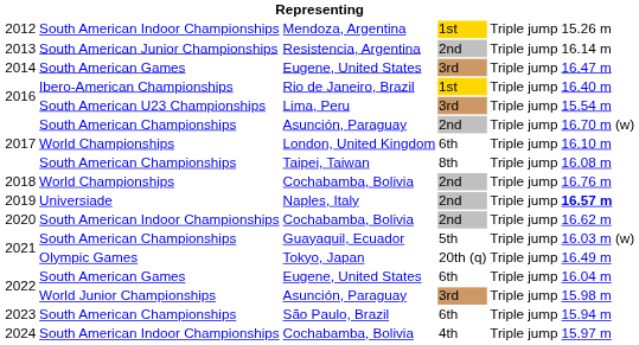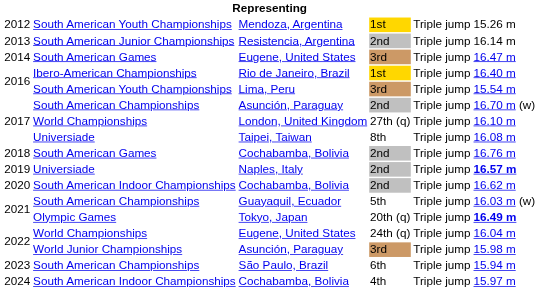 <table>
 <tr>
 <th colspan="6">Representing </th>
 </tr>
 <tr>
 <td>2012</td>
-<td><a href='#'>South American Indoor Championships</a></td>
+<td><a href='#'>South American Youth Championships</a></td>
 <td><a href='#'>Mendoza, Argentina</a></td>
 <td bgcolor=gold>1st</td>
 <td>Triple jump</td>
 <td>15.26 m</td>
 </tr>
 <tr>
 <td>2013</td>
 <td><a href='#'>South American Junior Championships</a></td>
 <td><a href='#'>Resistencia, Argentina</a></td>
 <td bgcolor=silver>2nd</td>
 <td>Triple jump</td>
 <td>16.14 m</td>
 </tr>
 <tr>
 <td>2014</td>
 <td><a href='#'>South American Games</a></td>
 <td><a href='#'>Eugene, United States</a></td>
 <td bgcolor=cc9966>3rd</td>
 <td>Triple jump</td>
 <td><a href='#'>16.47 m</a></td>
 </tr>
 <tr>
 <td rowspan=2>2016</td>
 <td><a href='#'>Ibero-American Championships</a></td>
 <td><a href='#'>Rio de Janeiro, Brazil</a></td>
 <td bgcolor=gold>1st</td>
 <td>Triple jump</td>
 <td><a href='#'>16.40 m</a></td>
 </tr>
 <tr>
-<td><a href='#'>South American U23 Championships</a></td>
+<td><a href='#'>South American Youth Championships</a></td>
 <td><a href='#'>Lima, Peru</a></td>
 <td bgcolor=cc9966>3rd</td>
 <td>Triple jump</td>
 <td><a href='#'>15.54 m</a></td>
 </tr>
 <tr>
 <td rowspan=3>2017</td>
 <td><a href='#'>South American Championships</a></td>
 <td><a href='#'>Asunción, Paraguay</a></td>
 <td bgcolor=silver>2nd</td>
 <td>Triple jump</td>
 <td><a href='#'>16.70 m</a> (w)</td>
 </tr>
 <tr>
 <td><a href='#'>World Championships</a></td>
 <td><a href='#'>London, United Kingdom</a></td>
-<td>6th</td>
+<td>27th (q)</td>
 <td>Triple jump</td>
 <td><a href='#'>16.10 m</a></td>
 </tr>
 <tr>
-<td><a href='#'>South American Championships</a></td>
+<td><a href='#'>Universiade</a></td>
 <td><a href='#'>Taipei, Taiwan</a></td>
 <td>8th</td>
 <td>Triple jump</td>
 <td><a href='#'>16.08 m</a></td>
 </tr>
 <tr>
 <td>2018</td>
-<td><a href='#'>World Championships</a></td>
+<td><a href='#'>South American Games</a></td>
 <td><a href='#'>Cochabamba, Bolivia</a></td>
 <td bgcolor=silver>2nd</td>
 <td>Triple jump</td>
 <td><a href='#'>16.76 m</a></td>
 </tr>
 <tr>
 <td>2019</td>
 <td><a href='#'>Universiade</a></td>
 <td><a href='#'>Naples, Italy</a></td>
 <td bgcolor=silver>2nd</td>
 <td>Triple jump</td>
 <td><strong><a href='#'>16.57 m</a></strong></td>
 </tr>
 <tr>
 <td>2020</td>
 <td><a href='#'>South American Indoor Championships</a></td>
 <td><a href='#'>Cochabamba, Bolivia</a></td>
 <td bgcolor=silver>2nd</td>
 <td>Triple jump</td>
 <td><a href='#'>16.62 m</a></td>
 </tr>
 <tr>
 <td rowspan=2>2021</td>
 <td><a href='#'>South American Championships</a></td>
 <td><a href='#'>Guayaquil, Ecuador</a></td>
 <td>5th</td>
 <td>Triple jump</td>
 <td><a href='#'>16.03 m</a> (w)</td>
 </tr>
 <tr>
 <td><a href='#'>Olympic Games</a></td>
 <td><a href='#'>Tokyo, Japan</a></td>
 <td>20th (q)</td>
 <td>Triple jump</td>
-<td><a href='#'>16.49 m</a></td>
+<td><strong><a href='#'>16.49 m</a></strong></td>
 </tr>
 <tr>
 <td rowspan=2>2022</td>
-<td><a href='#'>South American Games</a></td>
+<td><a href='#'>World Championships</a></td>
 <td><a href='#'>Eugene, United States</a></td>
-<td>6th</td>
+<td>24th (q)</td>
 <td>Triple jump</td>
 <td><a href='#'>16.04 m</a></td>
 </tr>
 <tr>
 <td><a href='#'>World Junior Championships</a></td>
 <td><a href='#'>Asunción, Paraguay</a></td>
 <td bgcolor=cc9966>3rd</td>
 <td>Triple jump</td>
 <td><a href='#'>15.98 m</a></td>
 </tr>
 <tr>
 <td>2023</td>
 <td><a href='#'>South American Championships</a></td>
 <td><a href='#'>São Paulo, Brazil</a></td>
 <td>6th</td>
 <td>Triple jump</td>
 <td><a href='#'>15.94 m</a></td>
 </tr>
 <tr>
 <td>2024</td>
 <td><a href='#'>South American Indoor Championships</a></td>
 <td><a href='#'>Cochabamba, Bolivia</a></td>
 <td>4th</td>
 <td>Triple jump</td>
 <td><a href='#'>15.97 m</a></td>
 </tr>
 </table>
